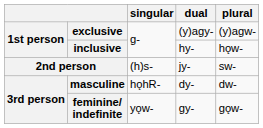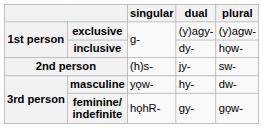 <table class="wikitable">
 <tr>
 <th colspan="2"></th>
 <th>singular</th>
 <th>dual</th>
 <th>plural</th>
 </tr>
 <tr>
 <th rowspan="2">1st person</th>
 <th>exclusive</th>
 <td rowspan="2">g-</td>
 <td>(y)agy-</td>
 <td>(y)agw-</td>
 </tr>
 <tr>
 <th>inclusive</th>
-<td>hy-</td>
+<td>dy-</td>
 <td>hǫw-</td>
 </tr>
 <tr>
 <th colspan="2">2nd person</th>
 <td>(h)s-</td>
 <td>jy-</td>
 <td>sw-</td>
 </tr>
 <tr>
 <th rowspan="2">3rd person</th>
 <th>masculine</th>
-<td>hǫhR-</td>
-<td>dy-</td>
+<td>yǫw-</td>
+<td>hy-</td>
 <td>dw-</td>
 </tr>
 <tr>
 <th>feminine/<br>indefinite</th>
-<td>yǫw-</td>
+<td>hǫhR-</td>
 <td>gy-</td>
 <td>gǫw-</td>
 </tr>
 </table>
